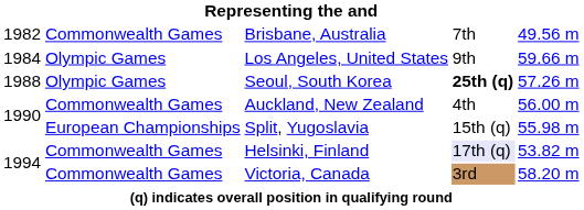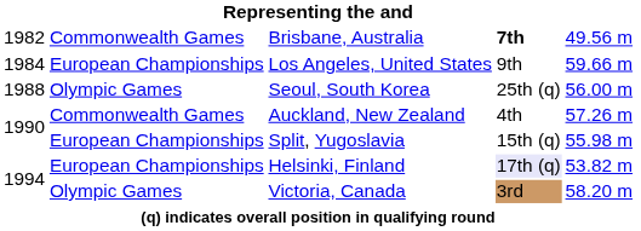 <table>
 <tr>
 <th colspan="5">Representing the  and </th>
 </tr>
 <tr>
 <td>1982</td>
 <td><a href='#'>Commonwealth Games</a></td>
 <td><a href='#'>Brisbane, Australia</a></td>
-<td>7th</td>
+<td><strong>7th</strong></td>
 <td><a href='#'>49.56 m</a></td>
 </tr>
 <tr>
 <td>1984</td>
-<td><a href='#'>Olympic Games</a></td>
+<td><a href='#'>European Championships</a></td>
 <td><a href='#'>Los Angeles, United States</a></td>
 <td>9th</td>
 <td><a href='#'>59.66 m</a></td>
 </tr>
 <tr>
 <td>1988</td>
 <td><a href='#'>Olympic Games</a></td>
 <td><a href='#'>Seoul, South Korea</a></td>
-<td><strong>25th (q)</strong></td>
-<td><a href='#'>57.26 m</a></td>
+<td>25th (q)</td>
+<td><a href='#'>56.00 m</a></td>
 </tr>
 <tr>
 <td rowspan=2>1990</td>
 <td><a href='#'>Commonwealth Games</a></td>
 <td><a href='#'>Auckland, New Zealand</a></td>
 <td>4th</td>
-<td><a href='#'>56.00 m</a></td>
+<td><a href='#'>57.26 m</a></td>
 </tr>
 <tr>
 <td><a href='#'>European Championships</a></td>
 <td><a href='#'>Split</a>, <a href='#'>Yugoslavia</a></td>
 <td>15th (q)</td>
 <td><a href='#'>55.98 m</a></td>
 </tr>
 <tr>
 <td rowspan=2>1994</td>
-<td><a href='#'>Commonwealth Games</a></td>
+<td><a href='#'>European Championships</a></td>
 <td><a href='#'>Helsinki, Finland</a></td>
 <td style="background: lavender;">17th (q)</td>
 <td><a href='#'>53.82 m</a></td>
 </tr>
 <tr>
-<td><a href='#'>Commonwealth Games</a></td>
+<td><a href='#'>Olympic Games</a></td>
 <td><a href='#'>Victoria, Canada</a></td>
 <td bgcolor=cc9966>3rd</td>
 <td><a href='#'>58.20 m</a></td>
 </tr>
 <tr>
 <th colspan=6><small> (q) indicates overall position in qualifying round</small></th>
 </tr>
 </table>
